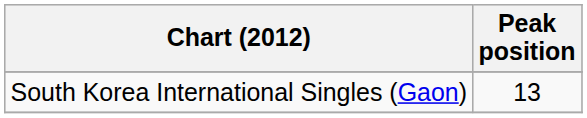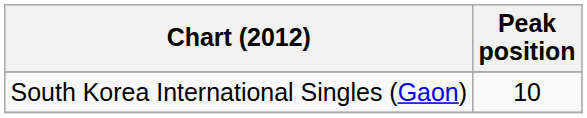 <table class="wikitable sortable">
 <tr>
 <th>Chart (2012)</th>
 <th>Peak<br>position</th>
 </tr>
 <tr>
 </tr>
 <tr>
 </tr>
 <tr>
 </tr>
 <tr>
 </tr>
 <tr>
 <td>South Korea International Singles (<a href='#'>Gaon</a>)</td>
-<td style="text-align:center;">13</td>
+<td style="text-align:center;">10</td>
 </tr>
 <tr>
 </tr>
 </table>
